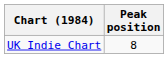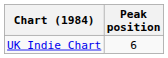 <table class="wikitable sortable">
 <tr>
 <th scope="col">Chart (1984)</th>
 <th scope="col">Peak<br>position</th>
 </tr>
 <tr>
 <td><a href='#'>UK Indie Chart</a></td>
-<td style="text-align:center;">8</td>
+<td style="text-align:center;">6</td>
 </tr>
 </table>
